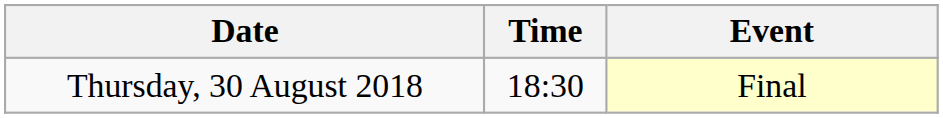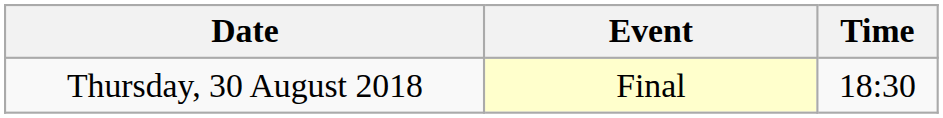 <table class = "wikitable" style="text-align:center;">
 <tr>
 <th width=220>Date</th>
+<th width=150>Event</th>
 <th width=50>Time</th>
-<th width=150>Event</th>
 </tr>
 <tr>
 <td>Thursday, 30 August 2018</td>
+<td bgcolor=ffffcc>Final</td>
 <td>18:30</td>
-<td bgcolor=ffffcc>Final</td>
 </tr>
 </table>
